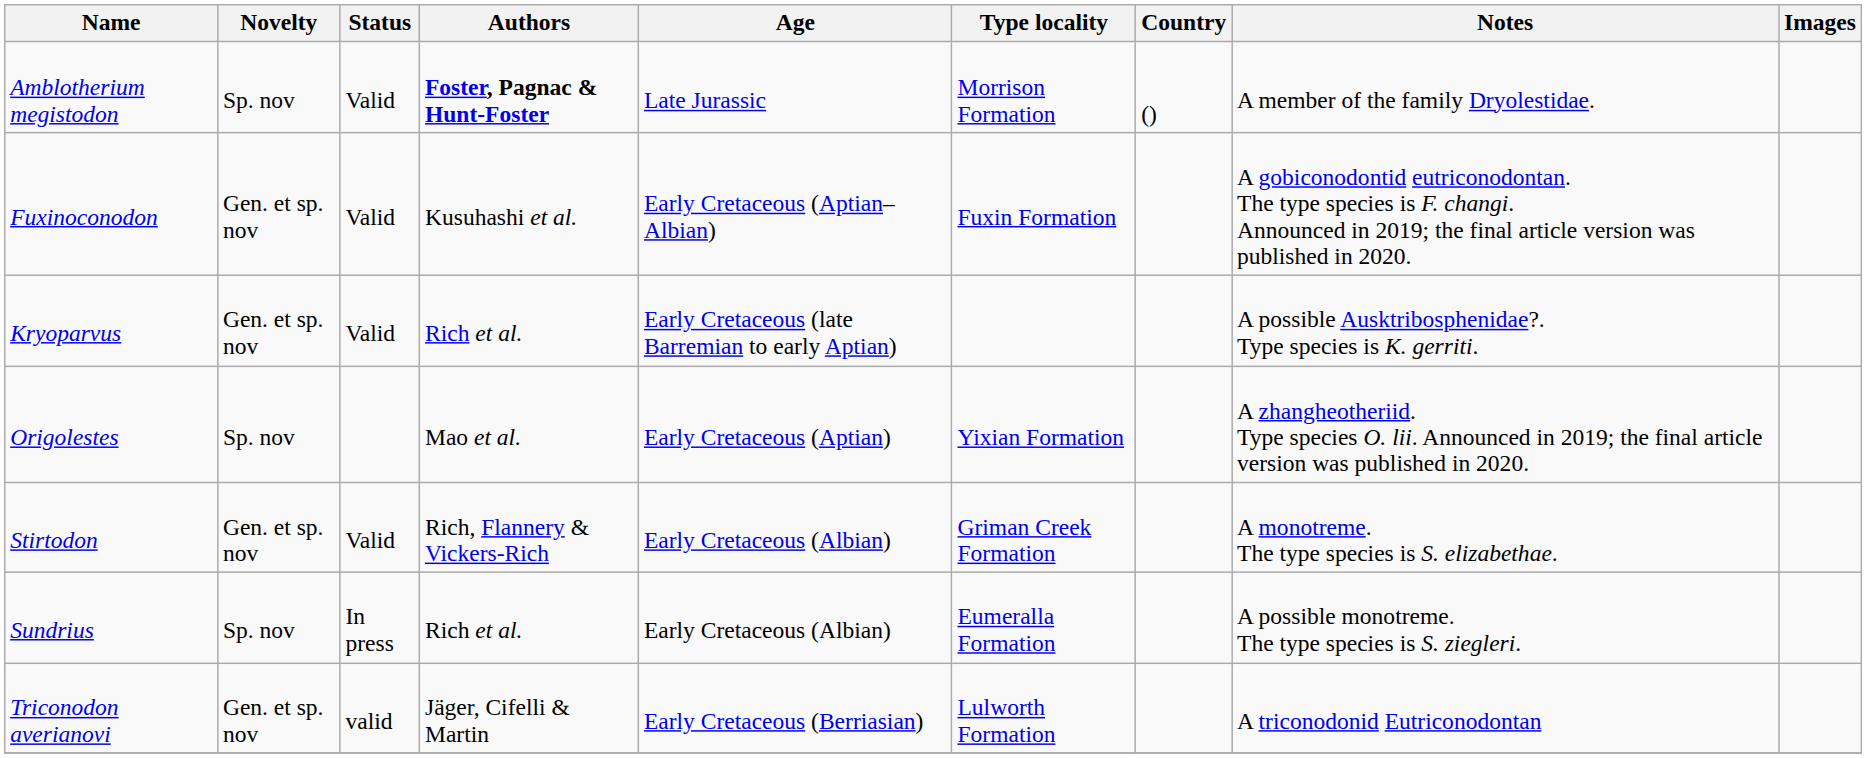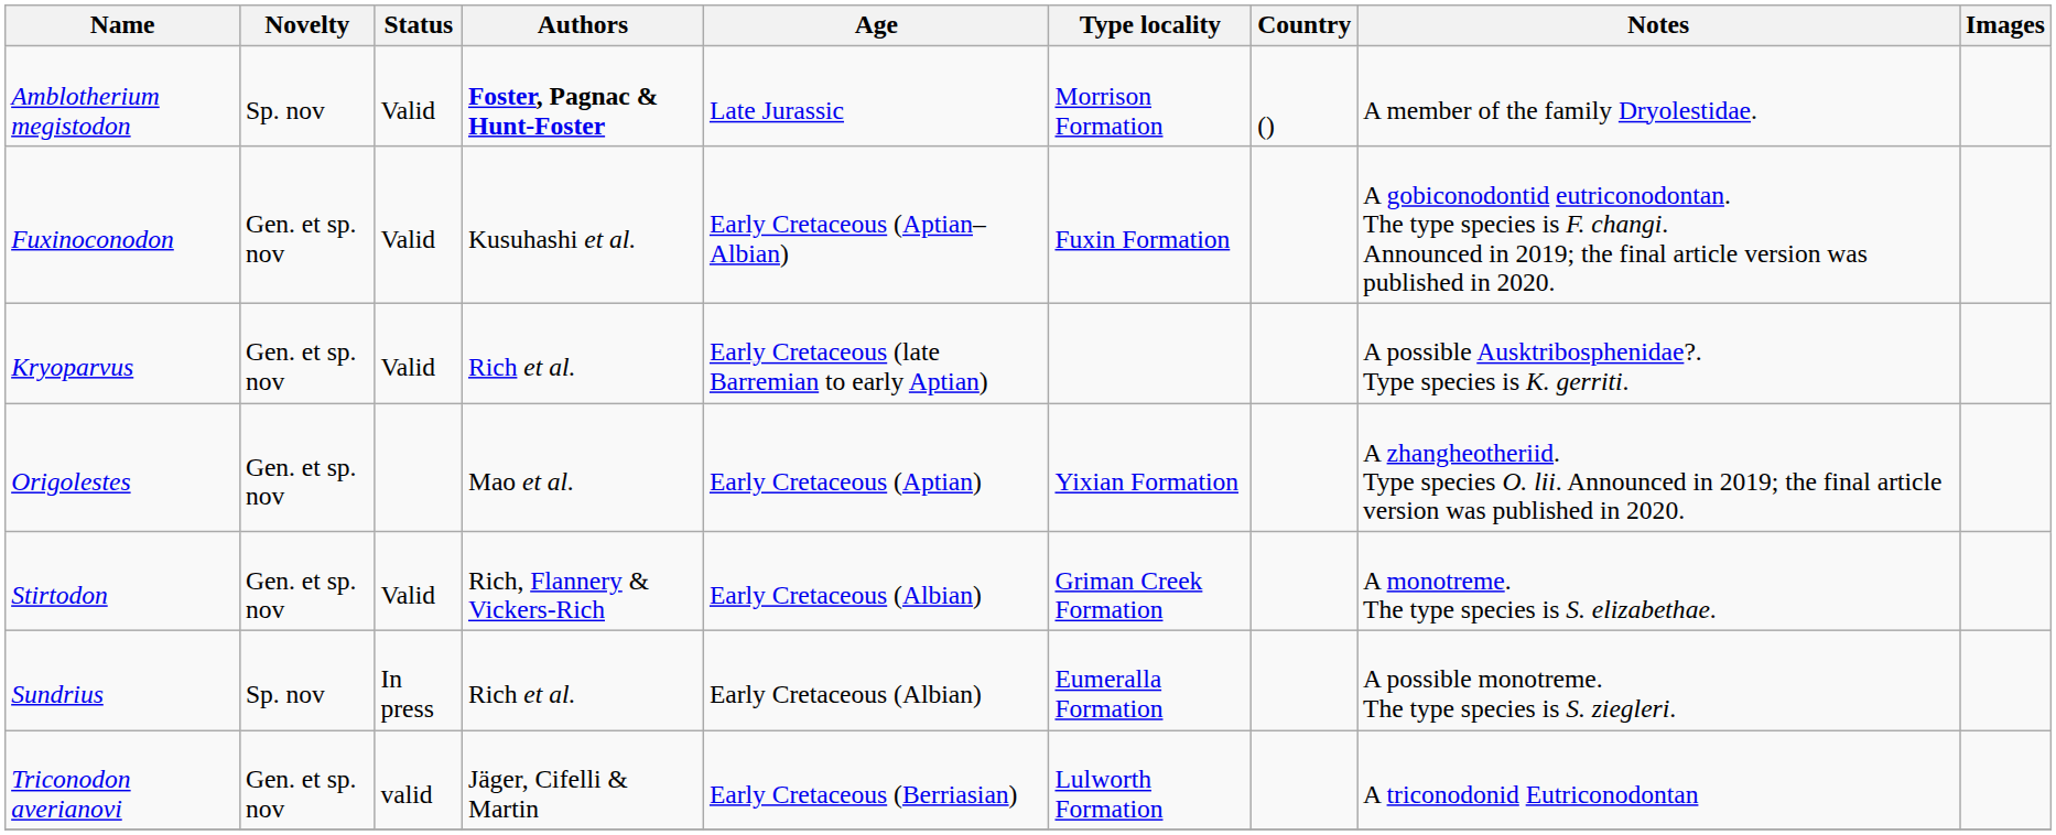 <table class="wikitable sortable" align="center" width="100%">
 <tr>
 <th>Name</th>
 <th>Novelty</th>
 <th>Status</th>
 <th>Authors</th>
 <th>Age</th>
 <th>Type locality</th>
 <th>Country</th>
 <th>Notes</th>
 <th>Images</th>
 </tr>
 <tr>
 <td><br><em><a href='#'>Amblotherium megistodon</a></em></td>
 <td><br>Sp. nov</td>
 <td><br>Valid</td>
 <td><strong><br><a href='#'>Foster</a>, Pagnac & <a href='#'>Hunt-Foster</a></strong></td>
 <td><br><a href='#'>Late Jurassic</a></td>
 <td><br><a href='#'>Morrison Formation</a></td>
 <td><br><br>()</td>
 <td><br>A member of the family <a href='#'>Dryolestidae</a>.</td>
 <td></td>
 </tr>
 <tr>
 <td><br><em><a href='#'>Fuxinoconodon</a></em></td>
 <td><br>Gen. et sp. nov</td>
 <td><br>Valid</td>
 <td><br>Kusuhashi <em>et al.</em></td>
 <td><br><a href='#'>Early Cretaceous</a> (<a href='#'>Aptian</a>–<a href='#'>Albian</a>)</td>
 <td><br><a href='#'>Fuxin Formation</a></td>
 <td><br></td>
 <td><br>A <a href='#'>gobiconodontid</a> <a href='#'>eutriconodontan</a>.<br>The type species is <em>F. changi</em>.<br>Announced in 2019; the final article version was published in 2020.</td>
 <td></td>
 </tr>
 <tr>
 <td><br><em><a href='#'>Kryoparvus</a></em></td>
 <td><br>Gen. et sp. nov</td>
 <td><br>Valid</td>
 <td><br><a href='#'>Rich</a> <em>et al.</em></td>
 <td><br><a href='#'>Early Cretaceous</a> (late <a href='#'>Barremian</a> to early <a href='#'>Aptian</a>)</td>
 <td></td>
 <td><br></td>
 <td><br>A possible <a href='#'>Ausktribosphenidae</a>?.<br> Type species is <em>K. gerriti</em>.</td>
 <td></td>
 </tr>
 <tr>
 <td><br><em><a href='#'>Origolestes</a></em></td>
-<td><br>Sp. nov</td>
+<td><br>Gen. et sp. nov</td>
 <td></td>
 <td><br>Mao <em>et al.</em></td>
 <td><br><a href='#'>Early Cretaceous</a> (<a href='#'>Aptian</a>)</td>
 <td><br><a href='#'>Yixian Formation</a></td>
 <td><br></td>
 <td><br>A <a href='#'>zhangheotheriid</a>.<br>Type species <em>O. lii</em>. Announced in 2019; the final article version was published in 2020.</td>
 <td></td>
 </tr>
 <tr>
 <td><br><em><a href='#'>Stirtodon</a></em></td>
 <td><br>Gen. et sp. nov</td>
 <td><br>Valid</td>
 <td><br>Rich, <a href='#'>Flannery</a> & <a href='#'>Vickers-Rich</a></td>
 <td><br><a href='#'>Early Cretaceous</a> (<a href='#'>Albian</a>)</td>
 <td><br><a href='#'>Griman Creek Formation</a></td>
 <td><br></td>
 <td><br>A <a href='#'>monotreme</a>.<br> The type species is <em>S. elizabethae</em>.</td>
 <td></td>
 </tr>
 <tr>
 <td><br><em><a href='#'>Sundrius</a></em></td>
 <td><br>Sp. nov</td>
 <td><br>In press</td>
 <td><br>Rich <em>et al.</em></td>
 <td><br>Early Cretaceous (Albian)</td>
 <td><br><a href='#'>Eumeralla Formation</a></td>
 <td><br></td>
 <td><br>A possible monotreme.<br>The type species is <em>S. ziegleri</em>.</td>
 <td></td>
 </tr>
 <tr>
 <td><br><em><a href='#'>Triconodon averianovi</a></em></td>
 <td><br>Gen. et sp. nov</td>
 <td><br>valid</td>
 <td><br>Jäger, Cifelli & Martin</td>
 <td><br><a href='#'>Early Cretaceous</a> (<a href='#'>Berriasian</a>)</td>
 <td><br><a href='#'>Lulworth Formation</a></td>
 <td><br></td>
 <td><br>A <a href='#'>triconodonid</a> <a href='#'>Eutriconodontan</a></td>
 <td></td>
 </tr>
 <tr>
 </tr>
 </table>
